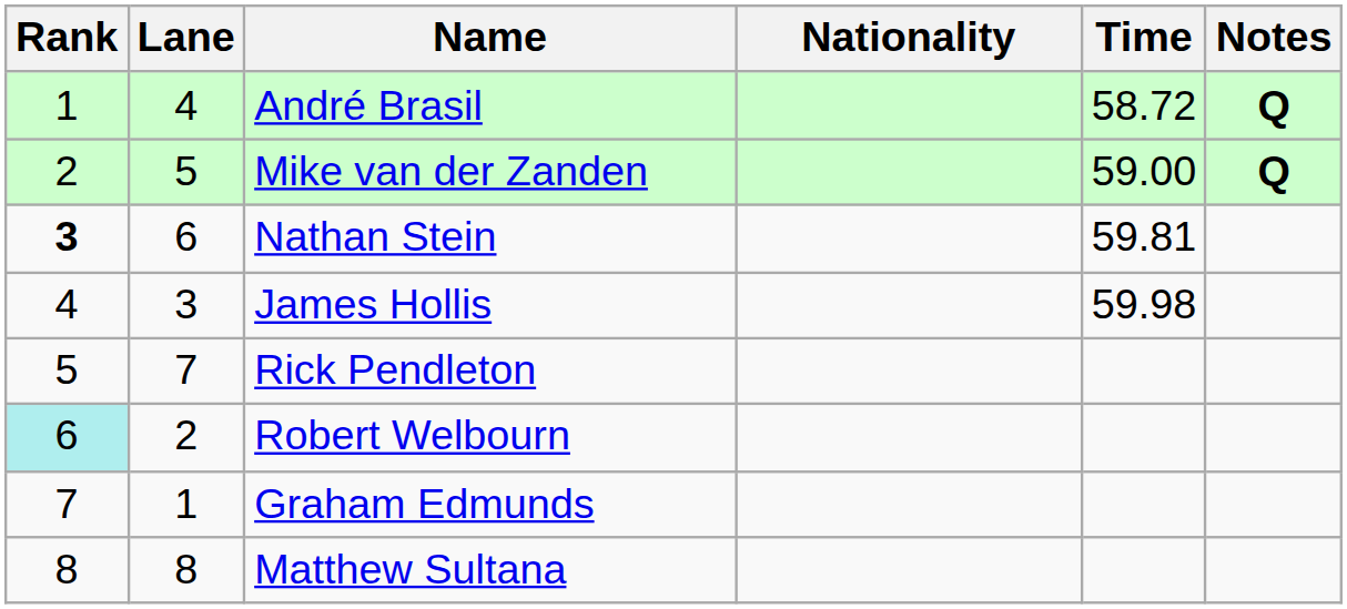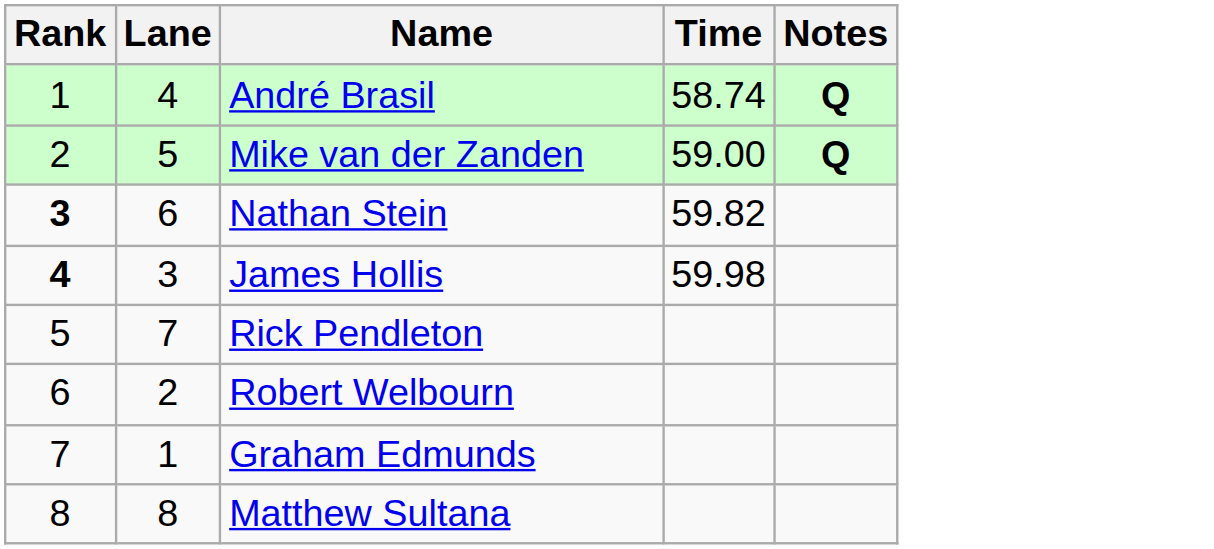 <table class="wikitable sortable" style="text-align:center">
 <tr>
 <th>Rank</th>
 <th>Lane</th>
 <th style="width:180px">Name</th>
-<th style="width:125px">Nationality</th>
 <th>Time</th>
 <th>Notes</th>
 </tr>
 <tr style="background:#cfc;">
 <td>1</td>
 <td>4</td>
 <td style="text-align:left;"><a href='#'>André Brasil</a></td>
-<td style="text-align:left;"></td>
-<td>58.72</td>
+<td>58.74</td>
 <td><strong>Q</strong></td>
 </tr>
 <tr style="background:#cfc;">
 <td>2</td>
 <td>5</td>
 <td style="text-align:left;"><a href='#'>Mike van der Zanden</a></td>
-<td style="text-align:left;"></td>
 <td>59.00</td>
 <td><strong>Q</strong></td>
 </tr>
 <tr>
 <td><strong>3</strong></td>
 <td>6</td>
 <td style="text-align:left;"><a href='#'>Nathan Stein</a></td>
-<td style="text-align:left;"></td>
-<td>59.81</td>
+<td>59.82</td>
 <td></td>
 </tr>
 <tr>
-<td>4</td>
+<td><strong>4</strong></td>
 <td>3</td>
 <td style="text-align:left;"><a href='#'>James Hollis</a></td>
-<td style="text-align:left;"></td>
 <td>59.98</td>
 <td></td>
 </tr>
 <tr>
 <td>5</td>
 <td>7</td>
 <td style="text-align:left;"><a href='#'>Rick Pendleton</a></td>
-<td style="text-align:left;"></td>
 <td></td>
 <td></td>
 </tr>
 <tr>
-<td style="background: paleturquoise;">6</td>
+<td>6</td>
 <td>2</td>
 <td style="text-align:left;"><a href='#'>Robert Welbourn</a></td>
-<td style="text-align:left;"></td>
 <td></td>
 <td></td>
 </tr>
 <tr>
 <td>7</td>
 <td>1</td>
 <td style="text-align:left;"><a href='#'>Graham Edmunds</a></td>
-<td style="text-align:left;"></td>
 <td></td>
 <td></td>
 </tr>
 <tr>
 <td>8</td>
 <td>8</td>
 <td style="text-align:left;"><a href='#'>Matthew Sultana</a></td>
-<td style="text-align:left;"></td>
 <td></td>
 <td></td>
 </tr>
 </table>
